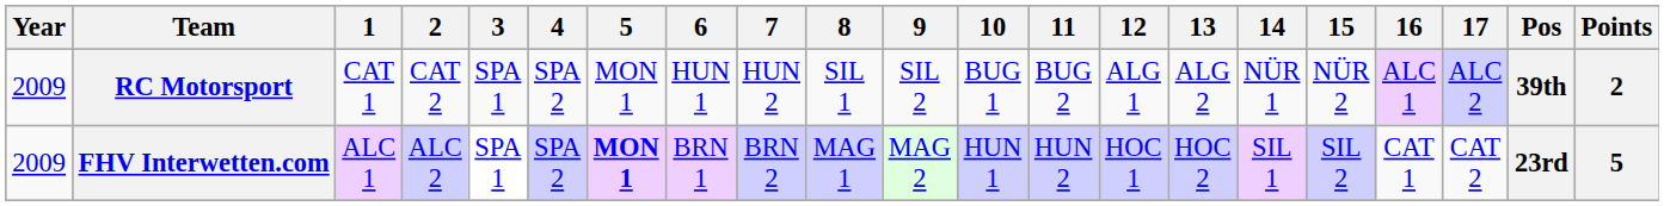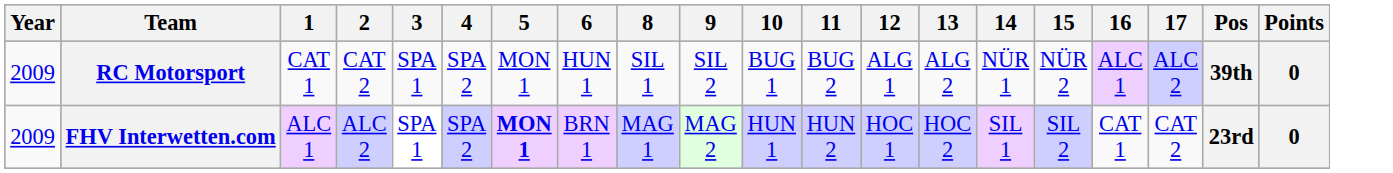 <table class="wikitable" style="text-align:center; font-size:85%">
 <tr>
 <th>Year</th>
 <th>Team</th>
 <th>1</th>
 <th>2</th>
 <th>3</th>
 <th>4</th>
 <th>5</th>
 <th>6</th>
-<th>7</th>
 <th>8</th>
 <th>9</th>
 <th>10</th>
 <th>11</th>
 <th>12</th>
 <th>13</th>
 <th>14</th>
 <th>15</th>
 <th>16</th>
 <th>17</th>
 <th>Pos</th>
 <th>Points</th>
 </tr>
 <tr>
 <td><a href='#'>2009</a></td>
 <th nowrap><a href='#'>RC Motorsport</a></th>
 <td><a href='#'>CAT<br>1</a></td>
 <td><a href='#'>CAT<br>2</a></td>
 <td><a href='#'>SPA<br>1</a></td>
 <td><a href='#'>SPA<br>2</a></td>
 <td><a href='#'>MON<br>1</a></td>
 <td><a href='#'>HUN<br>1</a></td>
-<td><a href='#'>HUN<br>2</a></td>
 <td><a href='#'>SIL<br>1</a></td>
 <td><a href='#'>SIL<br>2</a></td>
 <td><a href='#'>BUG<br>1</a></td>
 <td><a href='#'>BUG<br>2</a></td>
 <td><a href='#'>ALG<br>1</a></td>
 <td><a href='#'>ALG<br>2</a></td>
 <td><a href='#'>NÜR<br>1</a></td>
 <td><a href='#'>NÜR<br>2</a></td>
 <td style="background:#EFCFFF;"><a href='#'>ALC<br>1</a><br></td>
 <td style="background:#CFCFFF;"><a href='#'>ALC<br>2</a><br></td>
 <th>39th</th>
-<th>2</th>
+<th>0</th>
 </tr>
 <tr>
 <td><a href='#'>2009</a></td>
 <th nowrap><a href='#'>FHV Interwetten.com</a></th>
 <td style="background:#EFCFFF;"><a href='#'>ALC<br>1</a><br></td>
 <td style="background:#CFCFFF;"><a href='#'>ALC<br>2</a><br></td>
 <td style="background:#FFFFFF;"><a href='#'>SPA<br>1</a><br></td>
 <td style="background:#CFCFFF;"><a href='#'>SPA<br>2</a><br></td>
 <td style="background:#EFCFFF;"><strong><a href='#'>MON<br>1</a><br></strong></td>
 <td style="background:#EFCFFF;"><a href='#'>BRN<br>1</a><br></td>
-<td style="background:#CFCFFF;"><a href='#'>BRN<br>2</a><br></td>
 <td style="background:#CFCFFF;"><a href='#'>MAG<br>1</a><br></td>
 <td style="background:#DFFFDF;"><a href='#'>MAG<br>2</a><br></td>
 <td style="background:#CFCFFF;"><a href='#'>HUN<br>1</a><br></td>
 <td style="background:#CFCFFF;"><a href='#'>HUN<br>2</a><br></td>
 <td style="background:#CFCFFF;"><a href='#'>HOC<br>1</a><br></td>
 <td style="background:#CFCFFF;"><a href='#'>HOC<br>2</a><br></td>
 <td style="background:#EFCFFF;"><a href='#'>SIL<br>1</a><br></td>
 <td style="background:#CFCFFF;"><a href='#'>SIL<br>2</a><br></td>
 <td><a href='#'>CAT<br>1</a></td>
 <td><a href='#'>CAT<br>2</a></td>
 <th>23rd</th>
-<th>5</th>
+<th>0</th>
 </tr>
 </table>
